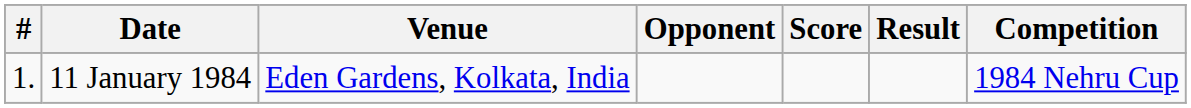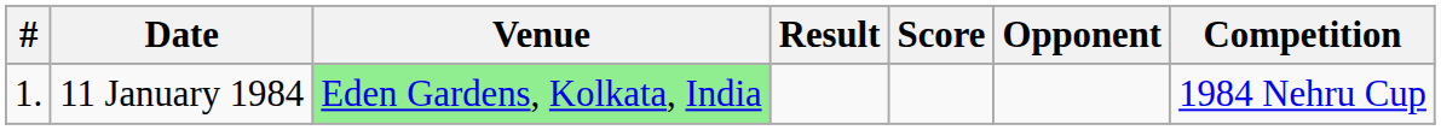 <table class="wikitable">
 <tr>
 <th>#</th>
 <th>Date</th>
 <th>Venue</th>
+<th>Result</th>
+<th>Score</th>
 <th>Opponent</th>
-<th>Score</th>
-<th>Result</th>
 <th>Competition</th>
 </tr>
 <tr>
 <td>1.</td>
 <td>11 January 1984</td>
-<td><a href='#'>Eden Gardens</a>, <a href='#'>Kolkata</a>, <a href='#'>India</a></td>
+<td style="background: lightgreen;"><a href='#'>Eden Gardens</a>, <a href='#'>Kolkata</a>, <a href='#'>India</a></td>
 <td></td>
 <td></td>
 <td></td>
 <td><a href='#'>1984 Nehru Cup</a></td>
 </tr>
 </table>
